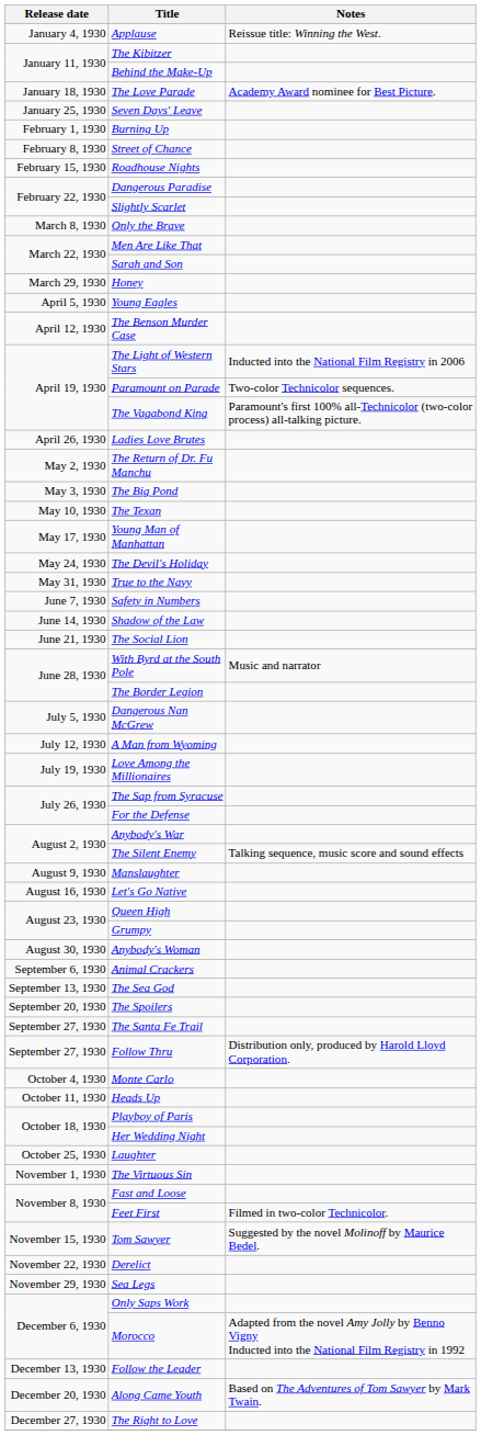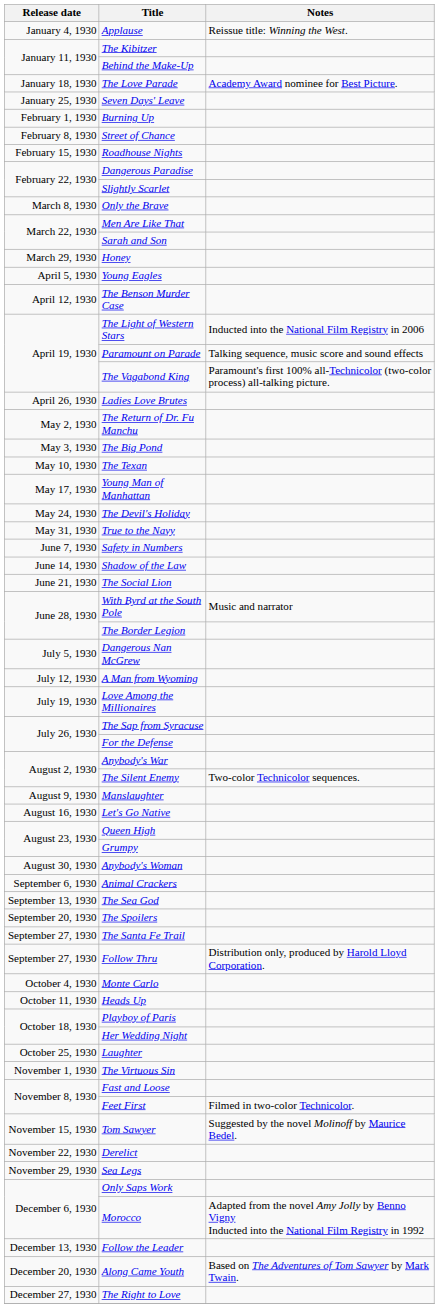 <table class="wikitable sortable" style="width:100%;">
 <tr>
 <th scope="col" style="width:130px;">Release date</th>
 <th>Title</th>
 <th>Notes</th>
 </tr>
 <tr>
 <td style="text-align:right;">January 4, 1930</td>
 <td><em><a href='#'>Applause</a></em></td>
 <td>Reissue title: <em>Winning the West</em>.</td>
 </tr>
 <tr>
 <td style="text-align:right;" rowspan="2">January 11, 1930</td>
 <td><em><a href='#'>The Kibitzer</a></em></td>
 <td></td>
 </tr>
 <tr>
 <td><em><a href='#'>Behind the Make-Up</a></em></td>
 <td></td>
 </tr>
 <tr>
 <td style="text-align:right;">January 18, 1930</td>
 <td><em><a href='#'>The Love Parade</a></em></td>
 <td><a href='#'>Academy Award</a> nominee for <a href='#'>Best Picture</a>.</td>
 </tr>
 <tr>
 <td style="text-align:right;">January 25, 1930</td>
 <td><em><a href='#'>Seven Days' Leave</a></em></td>
 <td></td>
 </tr>
 <tr>
 <td style="text-align:right;">February 1, 1930</td>
 <td><em><a href='#'>Burning Up</a></em></td>
 <td></td>
 </tr>
 <tr>
 <td style="text-align:right;">February 8, 1930</td>
 <td><em><a href='#'>Street of Chance</a></em></td>
 <td></td>
 </tr>
 <tr>
 <td style="text-align:right;">February 15, 1930</td>
 <td><em><a href='#'>Roadhouse Nights</a></em></td>
 <td></td>
 </tr>
 <tr>
 <td style="text-align:right;" rowspan="2">February 22, 1930</td>
 <td><em><a href='#'>Dangerous Paradise</a></em></td>
 <td></td>
 </tr>
 <tr>
 <td><em><a href='#'>Slightly Scarlet</a></em></td>
 <td></td>
 </tr>
 <tr>
 <td style="text-align:right;">March 8, 1930</td>
 <td><em><a href='#'>Only the Brave</a></em></td>
 <td></td>
 </tr>
 <tr>
 <td style="text-align:right;" rowspan="2">March 22, 1930</td>
 <td><em><a href='#'>Men Are Like That</a></em></td>
 <td></td>
 </tr>
 <tr>
 <td><em><a href='#'>Sarah and Son</a></em></td>
 <td></td>
 </tr>
 <tr>
 <td style="text-align:right;">March 29, 1930</td>
 <td><em><a href='#'>Honey</a></em></td>
 <td></td>
 </tr>
 <tr>
 <td style="text-align:right;">April 5, 1930</td>
 <td><em><a href='#'>Young Eagles</a></em></td>
 <td></td>
 </tr>
 <tr>
 <td style="text-align:right;">April 12, 1930</td>
 <td><em><a href='#'>The Benson Murder Case</a></em></td>
 <td></td>
 </tr>
 <tr>
 <td style="text-align:right;" rowspan="3">April 19, 1930</td>
 <td><em><a href='#'>The Light of Western Stars</a></em></td>
 <td>Inducted into the <a href='#'>National Film Registry</a> in 2006</td>
 </tr>
 <tr>
 <td><em><a href='#'>Paramount on Parade</a></em></td>
-<td>Two-color <a href='#'>Technicolor</a> sequences.</td>
+<td>Talking sequence, music score and sound effects</td>
 </tr>
 <tr>
 <td><em><a href='#'>The Vagabond King</a></em></td>
 <td>Paramount's first 100% all-<a href='#'>Technicolor</a> (two-color process) all-talking picture.</td>
 </tr>
 <tr>
 <td style="text-align:right;">April 26, 1930</td>
 <td><em><a href='#'>Ladies Love Brutes</a></em></td>
 <td></td>
 </tr>
 <tr>
 <td style="text-align:right;">May 2, 1930</td>
 <td><em><a href='#'>The Return of Dr. Fu Manchu</a></em></td>
 <td></td>
 </tr>
 <tr>
 <td style="text-align:right;">May 3, 1930</td>
 <td><em><a href='#'>The Big Pond</a></em></td>
 <td></td>
 </tr>
 <tr>
 <td style="text-align:right;">May 10, 1930</td>
 <td><em><a href='#'>The Texan</a></em></td>
 <td></td>
 </tr>
 <tr>
 <td style="text-align:right;">May 17, 1930</td>
 <td><em><a href='#'>Young Man of Manhattan</a></em></td>
 <td></td>
 </tr>
 <tr>
 <td style="text-align:right;">May 24, 1930</td>
 <td><em><a href='#'>The Devil's Holiday</a></em></td>
 <td></td>
 </tr>
 <tr>
 <td style="text-align:right;">May 31, 1930</td>
 <td><em><a href='#'>True to the Navy</a></em></td>
 <td></td>
 </tr>
 <tr>
 <td style="text-align:right;">June 7, 1930</td>
 <td><em><a href='#'>Safety in Numbers</a></em></td>
 <td></td>
 </tr>
 <tr>
 <td style="text-align:right;">June 14, 1930</td>
 <td><em><a href='#'>Shadow of the Law</a></em></td>
 <td></td>
 </tr>
 <tr>
 <td style="text-align:right;">June 21, 1930</td>
 <td><em><a href='#'>The Social Lion</a></em></td>
 <td></td>
 </tr>
 <tr>
 <td style="text-align:right;" rowspan="2">June 28, 1930</td>
 <td><em><a href='#'>With Byrd at the South Pole</a></em></td>
 <td>Music and narrator</td>
 </tr>
 <tr>
 <td><em><a href='#'>The Border Legion</a></em></td>
 <td></td>
 </tr>
 <tr>
 <td style="text-align:right;">July 5, 1930</td>
 <td><em><a href='#'>Dangerous Nan McGrew</a></em></td>
 <td></td>
 </tr>
 <tr>
 <td style="text-align:right;">July 12, 1930</td>
 <td><em><a href='#'>A Man from Wyoming</a></em></td>
 <td></td>
 </tr>
 <tr>
 <td style="text-align:right;">July 19, 1930</td>
 <td><em><a href='#'>Love Among the Millionaires</a></em></td>
 <td></td>
 </tr>
 <tr>
 <td style="text-align:right;" rowspan="2">July 26, 1930</td>
 <td><em><a href='#'>The Sap from Syracuse</a></em></td>
 <td></td>
 </tr>
 <tr>
 <td><em><a href='#'>For the Defense</a></em></td>
 <td></td>
 </tr>
 <tr>
 <td style="text-align:right;" rowspan="2">August 2, 1930</td>
 <td><em><a href='#'>Anybody's War</a></em></td>
 <td></td>
 </tr>
 <tr>
 <td><em><a href='#'>The Silent Enemy</a></em></td>
-<td>Talking sequence, music score and sound effects</td>
+<td>Two-color <a href='#'>Technicolor</a> sequences.</td>
 </tr>
 <tr>
 <td style="text-align:right;">August 9, 1930</td>
 <td><em><a href='#'>Manslaughter</a></em></td>
 <td></td>
 </tr>
 <tr>
 <td style="text-align:right;">August 16, 1930</td>
 <td><em><a href='#'>Let's Go Native</a></em></td>
 <td></td>
 </tr>
 <tr>
 <td style="text-align:right;" rowspan="2">August 23, 1930</td>
 <td><em><a href='#'>Queen High</a></em></td>
 <td></td>
 </tr>
 <tr>
 <td><em><a href='#'>Grumpy</a></em></td>
 <td></td>
 </tr>
 <tr>
 <td style="text-align:right;">August 30, 1930</td>
 <td><em><a href='#'>Anybody's Woman</a></em></td>
 <td></td>
 </tr>
 <tr>
 <td style="text-align:right;">September 6, 1930</td>
 <td><em><a href='#'>Animal Crackers</a></em></td>
 <td></td>
 </tr>
 <tr>
 <td style="text-align:right;">September 13, 1930</td>
 <td><em><a href='#'>The Sea God</a></em></td>
 <td></td>
 </tr>
 <tr>
 <td style="text-align:right;">September 20, 1930</td>
 <td><em><a href='#'>The Spoilers</a></em></td>
 <td></td>
 </tr>
 <tr>
 <td style="text-align:right;">September 27, 1930</td>
 <td><em><a href='#'>The Santa Fe Trail</a></em></td>
 <td></td>
 </tr>
 <tr>
 <td style="text-align:right;">September 27, 1930</td>
 <td><em><a href='#'>Follow Thru</a></em></td>
 <td>Distribution only, produced by <a href='#'>Harold Lloyd Corporation</a>.</td>
 </tr>
 <tr>
 <td style="text-align:right;">October 4, 1930</td>
 <td><em><a href='#'>Monte Carlo</a></em></td>
 <td></td>
 </tr>
 <tr>
 <td style="text-align:right;">October 11, 1930</td>
 <td><em><a href='#'>Heads Up</a></em></td>
 <td></td>
 </tr>
 <tr>
 <td style="text-align:right;" rowspan="2">October 18, 1930</td>
 <td><em><a href='#'>Playboy of Paris</a></em></td>
 <td></td>
 </tr>
 <tr>
 <td><em><a href='#'>Her Wedding Night</a></em></td>
 <td></td>
 </tr>
 <tr>
 <td style="text-align:right;">October 25, 1930</td>
 <td><em><a href='#'>Laughter</a></em></td>
 <td></td>
 </tr>
 <tr>
 <td style="text-align:right;">November 1, 1930</td>
 <td><em><a href='#'>The Virtuous Sin</a></em></td>
 <td></td>
 </tr>
 <tr>
 <td style="text-align:right;" rowspan="2">November 8, 1930</td>
 <td><em><a href='#'>Fast and Loose</a></em></td>
 <td></td>
 </tr>
 <tr>
 <td><em><a href='#'>Feet First</a></em></td>
 <td>Filmed in two-color <a href='#'>Technicolor</a>.</td>
 </tr>
 <tr>
 <td style="text-align:right;">November 15, 1930</td>
 <td><em><a href='#'>Tom Sawyer</a></em></td>
 <td>Suggested by the novel <em>Molinoff</em> by <a href='#'>Maurice Bedel</a>.</td>
 </tr>
 <tr>
 <td style="text-align:right;">November 22, 1930</td>
 <td><em><a href='#'>Derelict</a></em></td>
 <td></td>
 </tr>
 <tr>
 <td style="text-align:right;">November 29, 1930</td>
 <td><em><a href='#'>Sea Legs</a></em></td>
 <td></td>
 </tr>
 <tr>
 <td style="text-align:right;" rowspan="2">December 6, 1930</td>
 <td><em><a href='#'>Only Saps Work</a></em></td>
 <td></td>
 </tr>
 <tr>
 <td><em><a href='#'>Morocco</a></em></td>
 <td>Adapted from the novel <em>Amy Jolly</em> by <a href='#'>Benno Vigny</a><br>Inducted into the <a href='#'>National Film Registry</a> in 1992</td>
 </tr>
 <tr>
 <td style="text-align:right;">December 13, 1930</td>
 <td><em><a href='#'>Follow the Leader</a></em></td>
 <td></td>
 </tr>
 <tr>
 <td style="text-align:right;">December 20, 1930</td>
 <td><em><a href='#'>Along Came Youth</a></em></td>
 <td>Based on <em><a href='#'>The Adventures of Tom Sawyer</a></em> by <a href='#'>Mark Twain</a>.</td>
 </tr>
 <tr>
 <td style="text-align:right;">December 27, 1930</td>
 <td><em><a href='#'>The Right to Love</a></em></td>
 <td></td>
 </tr>
 <tr>
 </tr>
 </table>
